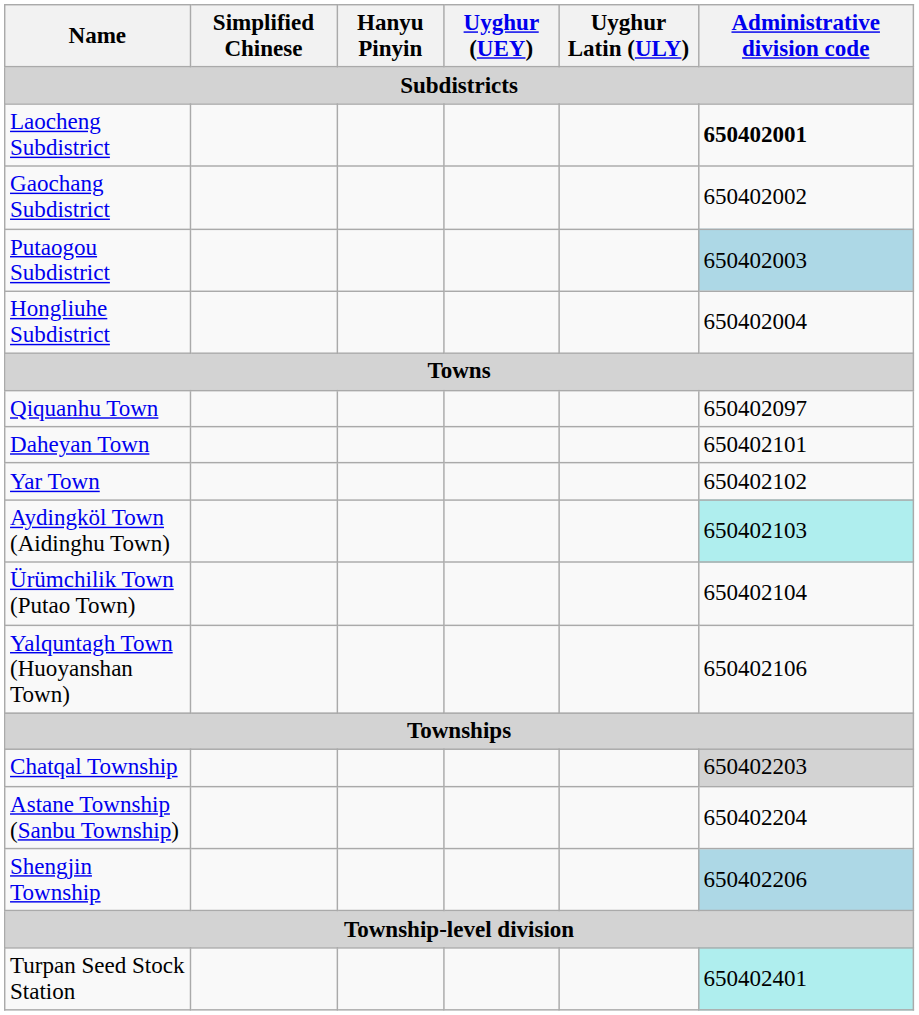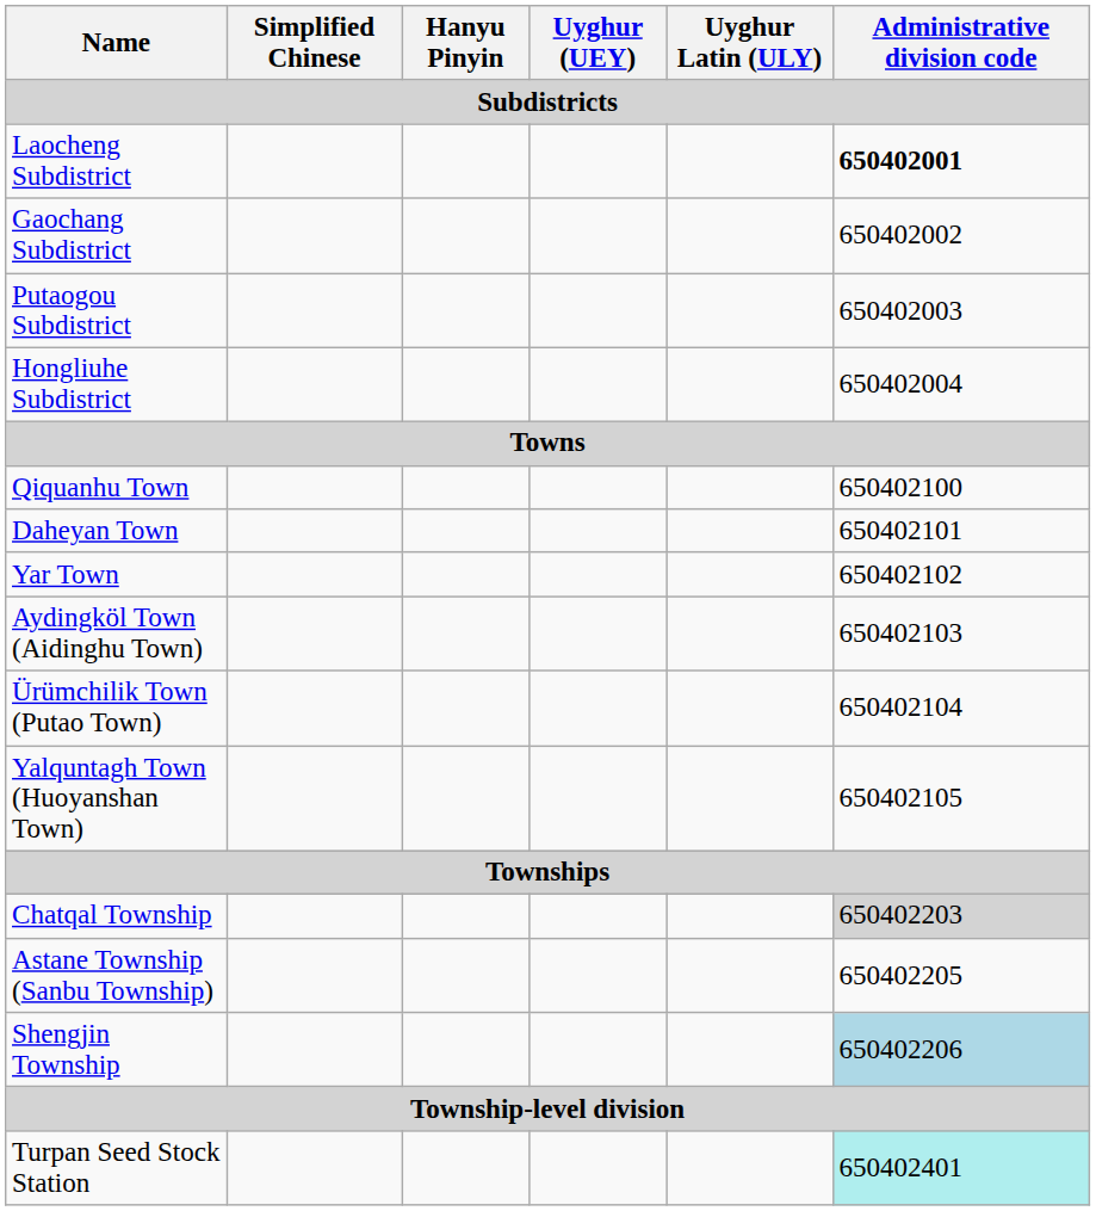 <table class="wikitable" align="center" style="width:50%; border="1">
 <tr>
 <th>Name</th>
 <th>Simplified Chinese</th>
 <th>Hanyu Pinyin</th>
 <th><a href='#'>Uyghur</a> (<a href='#'>UEY</a>)</th>
 <th>Uyghur Latin (<a href='#'>ULY</a>)</th>
 <th><a href='#'>Administrative division code</a></th>
 </tr>
 <tr>
 <td colspan="7"  style="text-align:center; background:#d3d3d3;"><strong>Subdistricts</strong></td>
 </tr>
 <tr --------->
 <td><a href='#'>Laocheng Subdistrict</a></td>
 <td></td>
 <td></td>
 <td></td>
 <td></td>
 <td><strong>650402001</strong></td>
 </tr>
 <tr>
 <td><a href='#'>Gaochang Subdistrict</a></td>
 <td></td>
 <td></td>
 <td></td>
 <td></td>
 <td>650402002</td>
 </tr>
 <tr>
 <td><a href='#'>Putaogou Subdistrict</a></td>
 <td></td>
 <td></td>
 <td></td>
 <td></td>
-<td style="background: lightblue;">650402003</td>
+<td>650402003</td>
 </tr>
 <tr>
 <td><a href='#'>Hongliuhe Subdistrict</a></td>
 <td></td>
 <td></td>
 <td></td>
 <td></td>
 <td>650402004</td>
 </tr>
 <tr>
 <td colspan="7"  style="text-align:center; background:#d3d3d3;"><strong>Towns</strong></td>
 </tr>
 <tr --------->
 <td><a href='#'>Qiquanhu Town</a></td>
 <td></td>
 <td></td>
 <td></td>
 <td></td>
-<td>650402097</td>
+<td>650402100</td>
 </tr>
 <tr>
 <td><a href='#'>Daheyan Town</a></td>
 <td></td>
 <td></td>
 <td></td>
 <td></td>
 <td>650402101</td>
 </tr>
 <tr>
 <td><a href='#'>Yar Town</a></td>
 <td></td>
 <td></td>
 <td></td>
 <td></td>
 <td>650402102</td>
 </tr>
 <tr>
 <td><a href='#'>Aydingköl Town</a><br>(Aidinghu Town)</td>
 <td></td>
 <td></td>
 <td></td>
 <td></td>
-<td style="background: paleturquoise;">650402103</td>
+<td>650402103</td>
 </tr>
 <tr>
 <td><a href='#'>Ürümchilik Town</a><br>(Putao Town)</td>
 <td></td>
 <td></td>
 <td></td>
 <td></td>
 <td>650402104</td>
 </tr>
 <tr>
 <td><a href='#'>Yalquntagh Town</a><br>(Huoyanshan Town)</td>
 <td></td>
 <td></td>
 <td></td>
 <td></td>
-<td>650402106</td>
+<td>650402105</td>
 </tr>
 <tr>
 <td colspan="7"  style="text-align:center; background:#d3d3d3;"><strong>Townships</strong></td>
 </tr>
 <tr --------->
 <td><a href='#'>Chatqal Township</a></td>
 <td></td>
 <td></td>
 <td></td>
 <td></td>
 <td style="background: lightgrey;">650402203</td>
 </tr>
 <tr>
 <td><a href='#'>Astane Township</a><br>(<a href='#'>Sanbu Township</a>)</td>
 <td></td>
 <td></td>
 <td></td>
 <td></td>
-<td>650402204</td>
+<td>650402205</td>
 </tr>
 <tr>
 <td><a href='#'>Shengjin Township</a></td>
 <td></td>
 <td></td>
 <td></td>
 <td></td>
 <td style="background: lightblue;">650402206</td>
 </tr>
 <tr --------->
 <td colspan="7"  style="text-align:center; background:#d3d3d3;"><strong>Township-level division</strong></td>
 </tr>
 <tr --------->
 <td>Turpan Seed Stock Station</td>
 <td></td>
 <td></td>
 <td></td>
 <td></td>
 <td style="background: paleturquoise;">650402401</td>
 </tr>
 </table>
